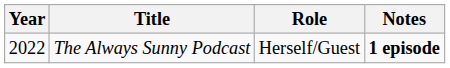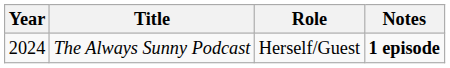 <table class="wikitable sortable">
 <tr>
 <th>Year</th>
 <th>Title</th>
 <th>Role</th>
 <th class="unsortable">Notes</th>
 </tr>
 <tr>
-<td>2022</td>
+<td>2024</td>
 <td><em>The Always Sunny Podcast</em></td>
 <td>Herself/Guest</td>
 <td><strong>1 episode</strong></td>
 </tr>
 </table>
